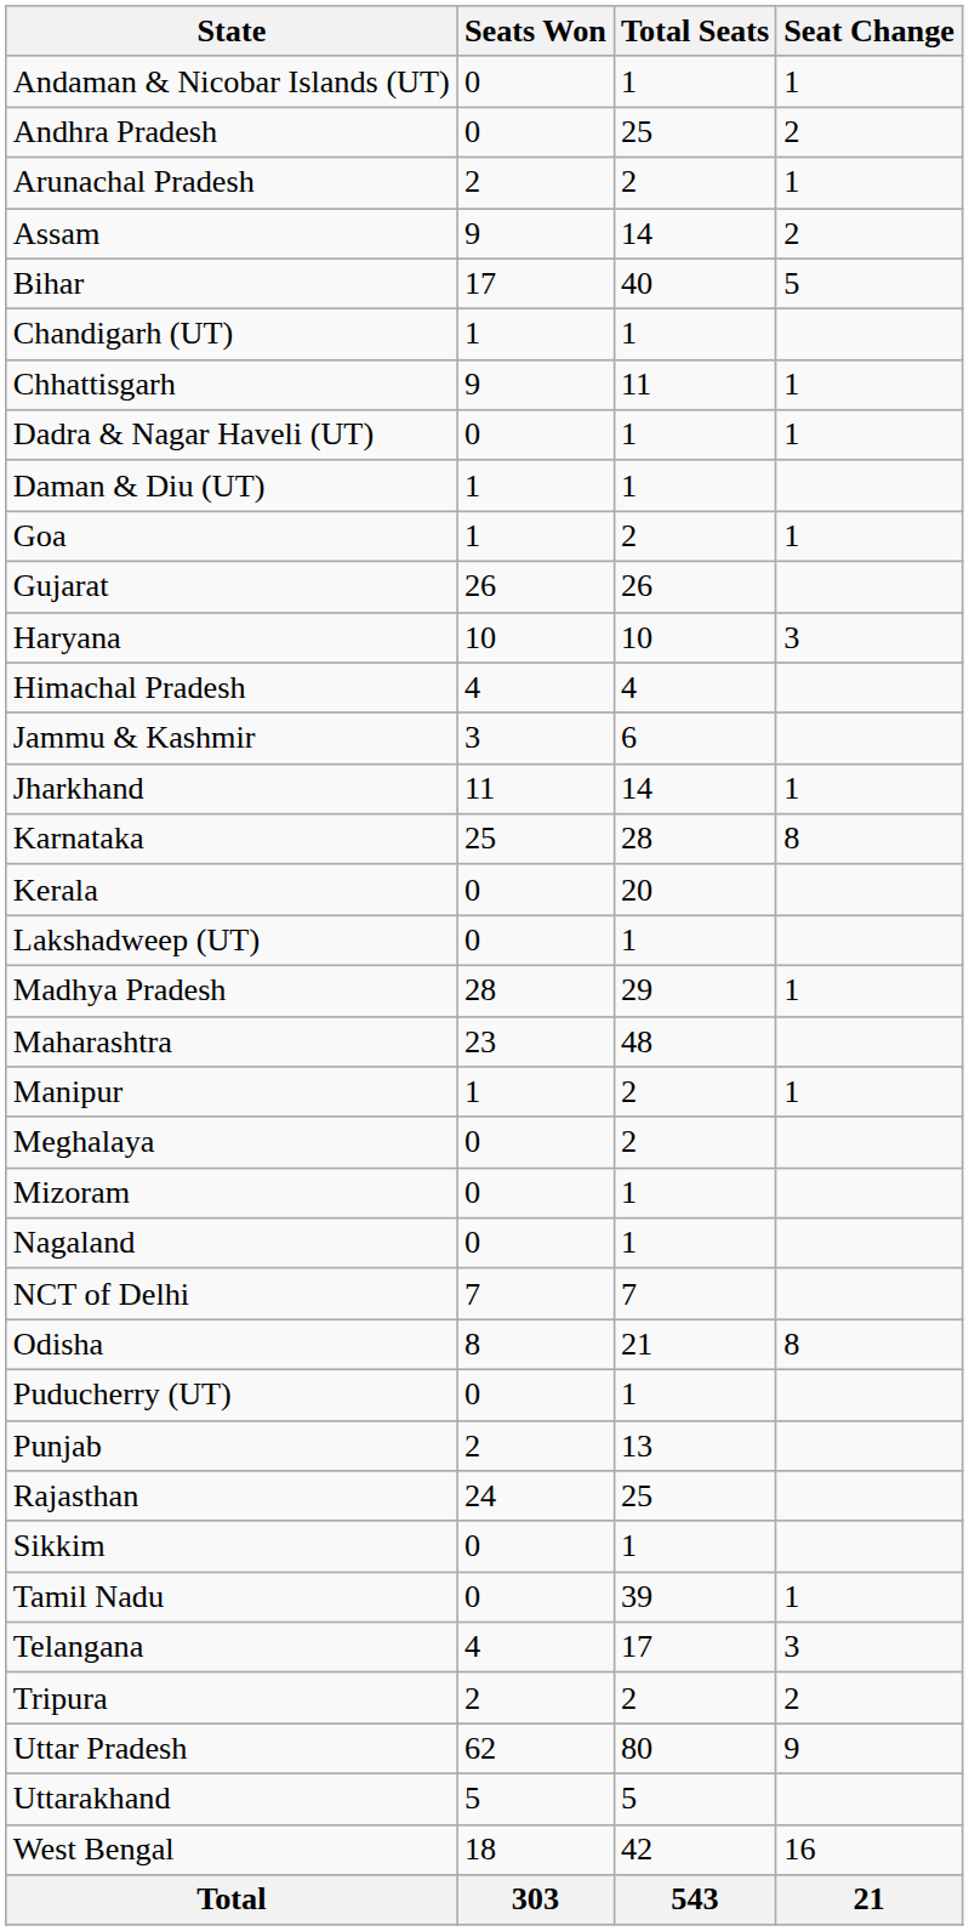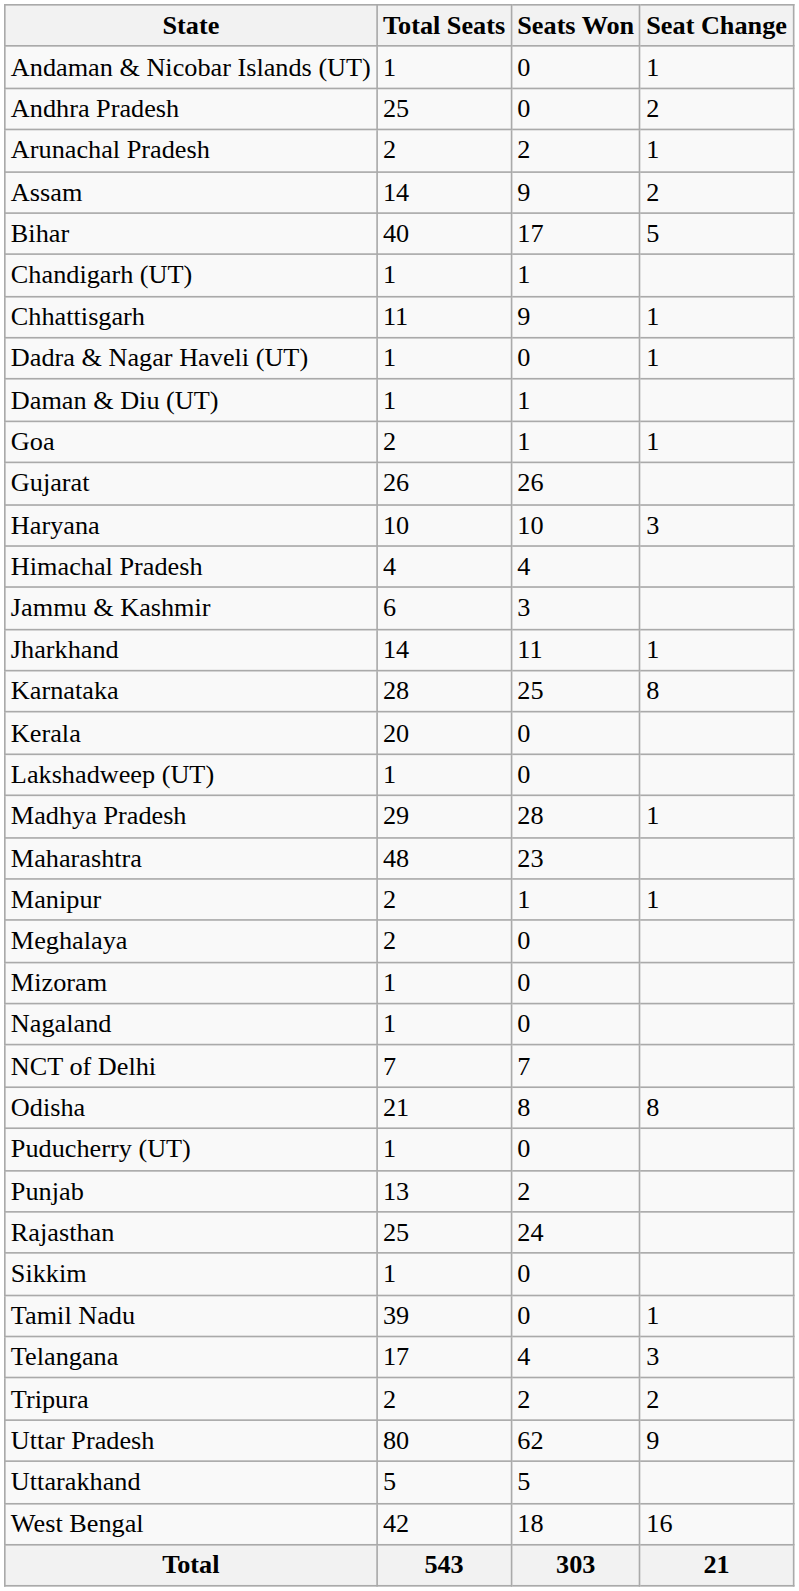 <table class="wikitable">
 <tr>
 <th>State</th>
+<th>Total Seats</th>
 <th>Seats Won</th>
-<th>Total Seats</th>
 <th>Seat Change</th>
 </tr>
 <tr>
 <td>Andaman & Nicobar Islands (UT)</td>
+<td>1</td>
 <td>0</td>
-<td>1</td>
 <td> 1</td>
 </tr>
 <tr>
 <td>Andhra Pradesh</td>
+<td>25</td>
 <td>0</td>
-<td>25</td>
 <td> 2</td>
 </tr>
 <tr>
 <td>Arunachal Pradesh</td>
 <td>2</td>
 <td>2</td>
 <td> 1</td>
 </tr>
 <tr>
 <td>Assam</td>
+<td>14</td>
 <td>9</td>
-<td>14</td>
 <td> 2</td>
 </tr>
 <tr>
 <td>Bihar</td>
+<td>40</td>
 <td>17</td>
-<td>40</td>
 <td> 5</td>
 </tr>
 <tr>
 <td>Chandigarh (UT)</td>
 <td>1</td>
 <td>1</td>
 <td></td>
 </tr>
 <tr>
 <td>Chhattisgarh</td>
+<td>11</td>
 <td>9</td>
-<td>11</td>
 <td> 1</td>
 </tr>
 <tr>
 <td>Dadra & Nagar Haveli (UT)</td>
+<td>1</td>
 <td>0</td>
-<td>1</td>
 <td> 1</td>
 </tr>
 <tr>
 <td>Daman & Diu (UT)</td>
 <td>1</td>
 <td>1</td>
 <td></td>
 </tr>
 <tr>
 <td>Goa</td>
+<td>2</td>
 <td>1</td>
-<td>2</td>
 <td> 1</td>
 </tr>
 <tr>
 <td>Gujarat</td>
 <td>26</td>
 <td>26</td>
 <td></td>
 </tr>
 <tr>
 <td>Haryana</td>
 <td>10</td>
 <td>10</td>
 <td> 3</td>
 </tr>
 <tr>
 <td>Himachal Pradesh</td>
 <td>4</td>
 <td>4</td>
 <td></td>
 </tr>
 <tr>
 <td>Jammu & Kashmir</td>
+<td>6</td>
 <td>3</td>
-<td>6</td>
 <td></td>
 </tr>
 <tr>
 <td>Jharkhand</td>
+<td>14</td>
 <td>11</td>
-<td>14</td>
 <td> 1</td>
 </tr>
 <tr>
 <td>Karnataka</td>
+<td>28</td>
 <td>25</td>
-<td>28</td>
 <td> 8</td>
 </tr>
 <tr>
 <td>Kerala</td>
+<td>20</td>
 <td>0</td>
-<td>20</td>
 <td></td>
 </tr>
 <tr>
 <td>Lakshadweep (UT)</td>
+<td>1</td>
 <td>0</td>
-<td>1</td>
 <td></td>
 </tr>
 <tr>
 <td>Madhya Pradesh</td>
+<td>29</td>
 <td>28</td>
-<td>29</td>
 <td> 1</td>
 </tr>
 <tr>
 <td>Maharashtra</td>
+<td>48</td>
 <td>23</td>
-<td>48</td>
 <td></td>
 </tr>
 <tr>
 <td>Manipur</td>
+<td>2</td>
 <td>1</td>
-<td>2</td>
 <td> 1</td>
 </tr>
 <tr>
 <td>Meghalaya</td>
+<td>2</td>
 <td>0</td>
-<td>2</td>
 <td></td>
 </tr>
 <tr>
 <td>Mizoram</td>
+<td>1</td>
 <td>0</td>
-<td>1</td>
 <td></td>
 </tr>
 <tr>
 <td>Nagaland</td>
+<td>1</td>
 <td>0</td>
-<td>1</td>
 <td></td>
 </tr>
 <tr>
 <td>NCT of Delhi</td>
 <td>7</td>
 <td>7</td>
 <td></td>
 </tr>
 <tr>
 <td>Odisha</td>
+<td>21</td>
 <td>8</td>
-<td>21</td>
 <td> 8</td>
 </tr>
 <tr>
 <td>Puducherry (UT)</td>
+<td>1</td>
 <td>0</td>
-<td>1</td>
 <td></td>
 </tr>
 <tr>
 <td>Punjab</td>
+<td>13</td>
 <td>2</td>
-<td>13</td>
 <td></td>
 </tr>
 <tr>
 <td>Rajasthan</td>
+<td>25</td>
 <td>24</td>
-<td>25</td>
 <td></td>
 </tr>
 <tr>
 <td>Sikkim</td>
+<td>1</td>
 <td>0</td>
-<td>1</td>
 <td></td>
 </tr>
 <tr>
 <td>Tamil Nadu</td>
+<td>39</td>
 <td>0</td>
-<td>39</td>
 <td> 1</td>
 </tr>
 <tr>
 <td>Telangana</td>
+<td>17</td>
 <td>4</td>
-<td>17</td>
 <td> 3</td>
 </tr>
 <tr>
 <td>Tripura</td>
 <td>2</td>
 <td>2</td>
 <td> 2</td>
 </tr>
 <tr>
 <td>Uttar Pradesh</td>
+<td>80</td>
 <td>62</td>
-<td>80</td>
 <td> 9</td>
 </tr>
 <tr>
 <td>Uttarakhand</td>
 <td>5</td>
 <td>5</td>
 <td></td>
 </tr>
 <tr>
 <td>West Bengal</td>
+<td>42</td>
 <td>18</td>
-<td>42</td>
 <td> 16</td>
 </tr>
 <tr>
 <th>Total</th>
+<th>543</th>
 <th>303</th>
-<th>543</th>
 <th> 21</th>
 </tr>
 </table>
